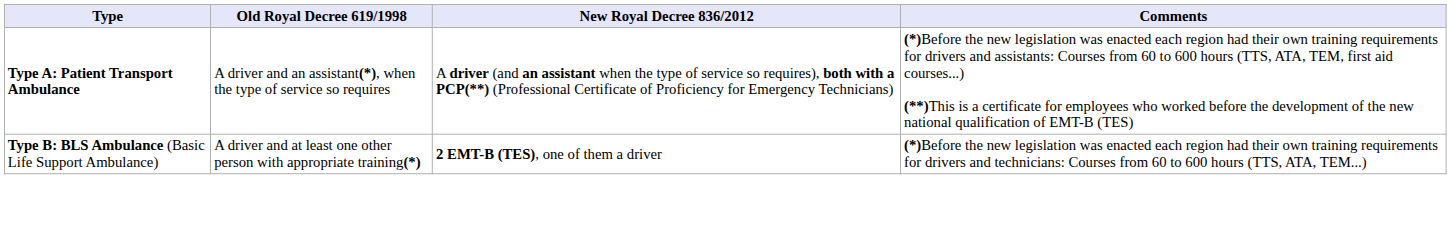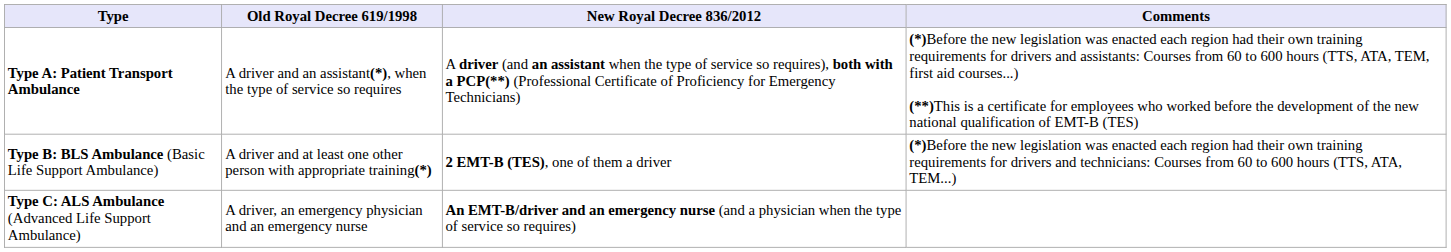 <table border="0" style="background:#fff;" class="sortable wikitable">
 <tr>
 <th style="background:Lavender; color:Black;">Type</th>
 <th style="background:Lavender; color:Black;">Old Royal Decree 619/1998</th>
 <th style="background:Lavender; color:Black;">New Royal Decree 836/2012</th>
 <th style="background:Lavender; color:Black;">Comments</th>
 </tr>
 <tr>
 <td><strong>Type A: Patient Transport Ambulance</strong></td>
 <td>A driver and an assistant<strong>(*)</strong>, when the type of service so requires</td>
 <td>A <strong>driver</strong> (and <strong>an assistant</strong> when the type of service so requires), <strong>both with a PCP(**)</strong> (Professional Certificate of Proficiency for Emergency Technicians)</td>
 <td><strong>(*)</strong>Before the new legislation was enacted each region had their own training requirements for drivers and assistants: Courses from 60 to 600 hours (TTS, ATA, TEM, first aid courses...)<br><br><strong>(**)</strong>This is a certificate for employees who worked before the development of the new national qualification of EMT-B (TES)</td>
 </tr>
 <tr>
 <td><strong>Type B: BLS Ambulance</strong> (Basic Life Support Ambulance)</td>
 <td>A driver and at least one other person with appropriate training<strong>(*)</strong></td>
 <td><strong>2 EMT-B (TES)</strong>, one of them a driver</td>
 <td><strong>(*)</strong>Before the new legislation was enacted each region had their own training requirements for drivers and technicians: Courses from 60 to 600 hours (TTS, ATA, TEM...)</td>
 </tr>
+<tr>
+<td><strong>Type C: ALS Ambulance</strong> (Advanced Life Support Ambulance)</td>
+<td>A driver, an emergency physician and an emergency nurse</td>
+<td><strong>An EMT-B/driver and an emergency nurse</strong> (and a physician when the type of service so requires)</td>
+<td></td>
+</tr>
 </table>
